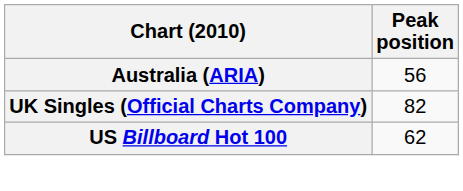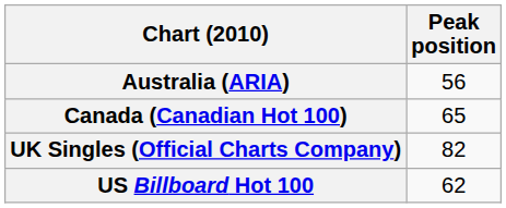 <table class="wikitable sortable plainrowheaders">
 <tr>
 <th>Chart (2010)</th>
 <th>Peak<br>position</th>
 </tr>
 <tr>
 <th scope=row>Australia (<a href='#'>ARIA</a>)</th>
 <td align="center">56</td>
 </tr>
 <tr>
+<th scope=row>Canada (<a href='#'>Canadian Hot 100</a>)</th>
+<td align="center">65</td>
+</tr>
+<tr>
 <th scope=row>UK Singles (<a href='#'>Official Charts Company</a>)</th>
 <td align="center">82</td>
 </tr>
 <tr>
 <th scope=row>US <a href='#'><em>Billboard</em> Hot 100</a></th>
 <td align="center">62</td>
 </tr>
 </table>
